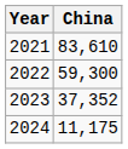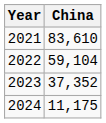 <table class="wikitable">
 <tr>
 <th>Year</th>
 <th>China</th>
 </tr>
 <tr>
 <td>2021</td>
 <td>83,610</td>
 </tr>
 <tr>
 <td>2022</td>
-<td>59,300</td>
+<td>59,104</td>
 </tr>
 <tr>
 <td>2023</td>
 <td>37,352</td>
 </tr>
 <tr>
 <td>2024</td>
 <td>11,175</td>
 </tr>
 </table>
